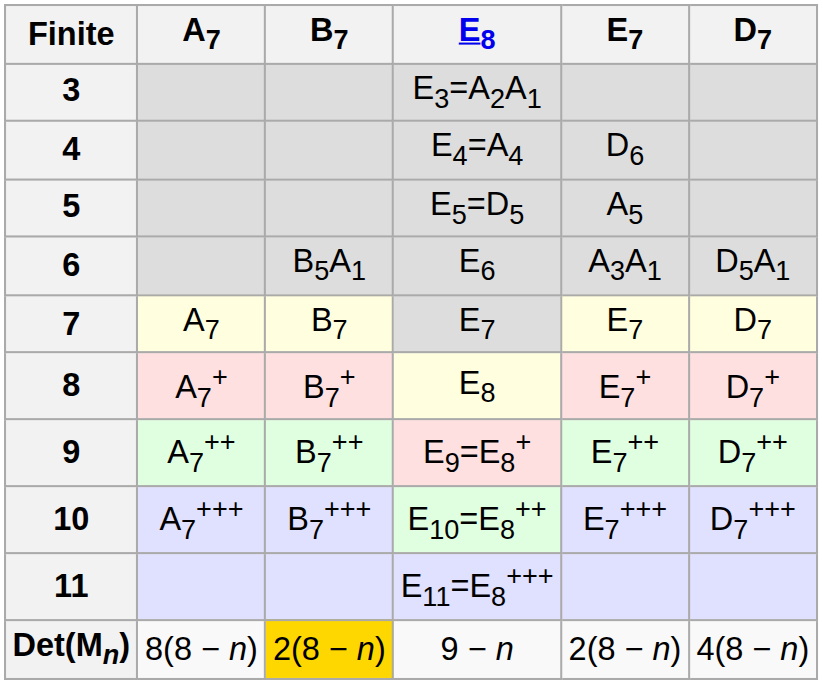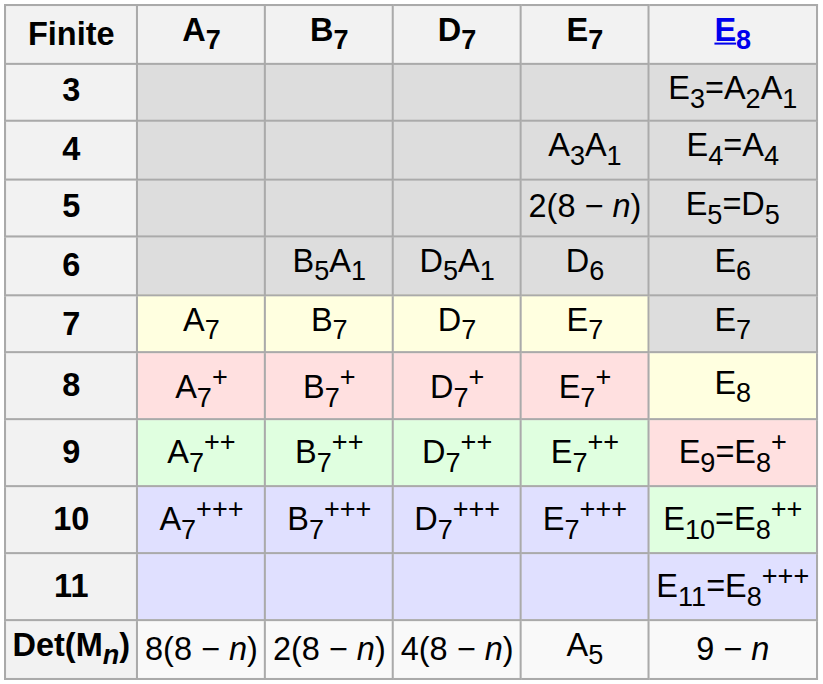 <table class=wikitable>
 <tr>
 <th>Finite</th>
 <th>A<sub>7</sub></th>
 <th>B<sub>7</sub></th>
+<th>D<sub>7</sub></th>
+<th>E<sub>7</sub></th>
 <th><a href='#'>E<sub>8</sub></a></th>
-<th>E<sub>7</sub></th>
-<th>D<sub>7</sub></th>
 </tr>
 <tr align=center BGCOLOR="#ddd">
 <th>3</th>
 <td></td>
 <td></td>
-<td>E<sub>3</sub>=A<sub>2</sub>A<sub>1</sub><br></td>
 <td></td>
 <td></td>
+<td>E<sub>3</sub>=A<sub>2</sub>A<sub>1</sub><br></td>
 </tr>
 <tr align=center BGCOLOR="#ddd">
 <th>4</th>
 <td></td>
 <td></td>
+<td></td>
+<td>A<sub>3</sub>A<sub>1</sub><br></td>
 <td>E<sub>4</sub>=A<sub>4</sub><br></td>
-<td>D<sub>6</sub><br></td>
-<td></td>
 </tr>
 <tr align=center BGCOLOR="#ddd">
 <th>5</th>
 <td></td>
 <td></td>
+<td></td>
+<td>2(8 − <em>n</em>)</td>
 <td>E<sub>5</sub>=D<sub>5</sub><br></td>
-<td>A<sub>5</sub><br></td>
-<td></td>
 </tr>
 <tr align=center BGCOLOR="#ddd">
 <th>6</th>
 <td></td>
 <td>B<sub>5</sub>A<sub>1</sub><br></td>
+<td>D<sub>5</sub>A<sub>1</sub><br></td>
+<td>D<sub>6</sub><br></td>
 <td>E<sub>6</sub> </td>
-<td>A<sub>3</sub>A<sub>1</sub><br></td>
-<td>D<sub>5</sub>A<sub>1</sub><br></td>
 </tr>
 <tr align=center  BGCOLOR="#ddd">
 <th>7</th>
 <td BGCOLOR="#ffffe0">A<sub>7</sub><br></td>
 <td BGCOLOR="#ffffe0">B<sub>7</sub><br></td>
+<td BGCOLOR="#ffffe0">D<sub>7</sub><br></td>
+<td BGCOLOR="#ffffe0">E<sub>7</sub> </td>
 <td>E<sub>7</sub> </td>
-<td BGCOLOR="#ffffe0">E<sub>7</sub> </td>
-<td BGCOLOR="#ffffe0">D<sub>7</sub><br></td>
 </tr>
 <tr align=center>
 <th>8</th>
 <td BGCOLOR="#ffe0e0">A<sub>7</sub><sup>+</sup> </td>
 <td BGCOLOR="#ffe0e0">B<sub>7</sub><sup>+</sup> </td>
+<td BGCOLOR="#ffe0e0">D<sub>7</sub><sup>+</sup> </td>
+<td BGCOLOR="#ffe0e0">E<sub>7</sub><sup>+</sup> </td>
 <td BGCOLOR="#ffffe0">E<sub>8</sub> </td>
-<td BGCOLOR="#ffe0e0">E<sub>7</sub><sup>+</sup> </td>
-<td BGCOLOR="#ffe0e0">D<sub>7</sub><sup>+</sup> </td>
 </tr>
 <tr align=center>
 <th>9</th>
 <td BGCOLOR="#e0ffe0">A<sub>7</sub><sup>++</sup> </td>
 <td BGCOLOR="#e0ffe0">B<sub>7</sub><sup>++</sup> </td>
+<td BGCOLOR="#e0ffe0">D<sub>7</sub><sup>++</sup> </td>
+<td BGCOLOR="#e0ffe0">E<sub>7</sub><sup>++</sup> </td>
 <td BGCOLOR="#ffe0e0">E<sub>9</sub>=E<sub>8</sub><sup>+</sup> </td>
-<td BGCOLOR="#e0ffe0">E<sub>7</sub><sup>++</sup> </td>
-<td BGCOLOR="#e0ffe0">D<sub>7</sub><sup>++</sup> </td>
 </tr>
 <tr align=center>
 <th>10</th>
 <td BGCOLOR="#e0e0ff">A<sub>7</sub><sup>+++</sup> </td>
 <td BGCOLOR="#e0e0ff">B<sub>7</sub><sup>+++</sup> </td>
+<td BGCOLOR="#e0e0ff">D<sub>7</sub><sup>+++</sup> </td>
+<td BGCOLOR="#e0e0ff">E<sub>7</sub><sup>+++</sup> </td>
 <td BGCOLOR="#e0ffe0">E<sub>10</sub>=E<sub>8</sub><sup>++</sup> </td>
-<td BGCOLOR="#e0e0ff">E<sub>7</sub><sup>+++</sup> </td>
-<td BGCOLOR="#e0e0ff">D<sub>7</sub><sup>+++</sup> </td>
 </tr>
 <tr align=center>
 <th>11</th>
 <td BGCOLOR="#e0e0ff"></td>
 <td BGCOLOR="#e0e0ff"></td>
-<td BGCOLOR="#e0e0ff">E<sub>11</sub>=E<sub>8</sub><sup>+++</sup> </td>
 <td BGCOLOR="#e0e0ff"></td>
 <td BGCOLOR="#e0e0ff"></td>
+<td BGCOLOR="#e0e0ff">E<sub>11</sub>=E<sub>8</sub><sup>+++</sup> </td>
 </tr>
 <tr align=center>
 <th>Det(M<sub><em>n</em></sub>)</th>
 <td>8(8 − <em>n</em>)</td>
-<td style="background: gold;">2(8 − <em>n</em>)</td>
-<td>9 − <em>n</em></td>
 <td>2(8 − <em>n</em>)</td>
 <td>4(8 − <em>n</em>)</td>
+<td>A<sub>5</sub><br></td>
+<td>9 − <em>n</em></td>
 </tr>
 </table>
